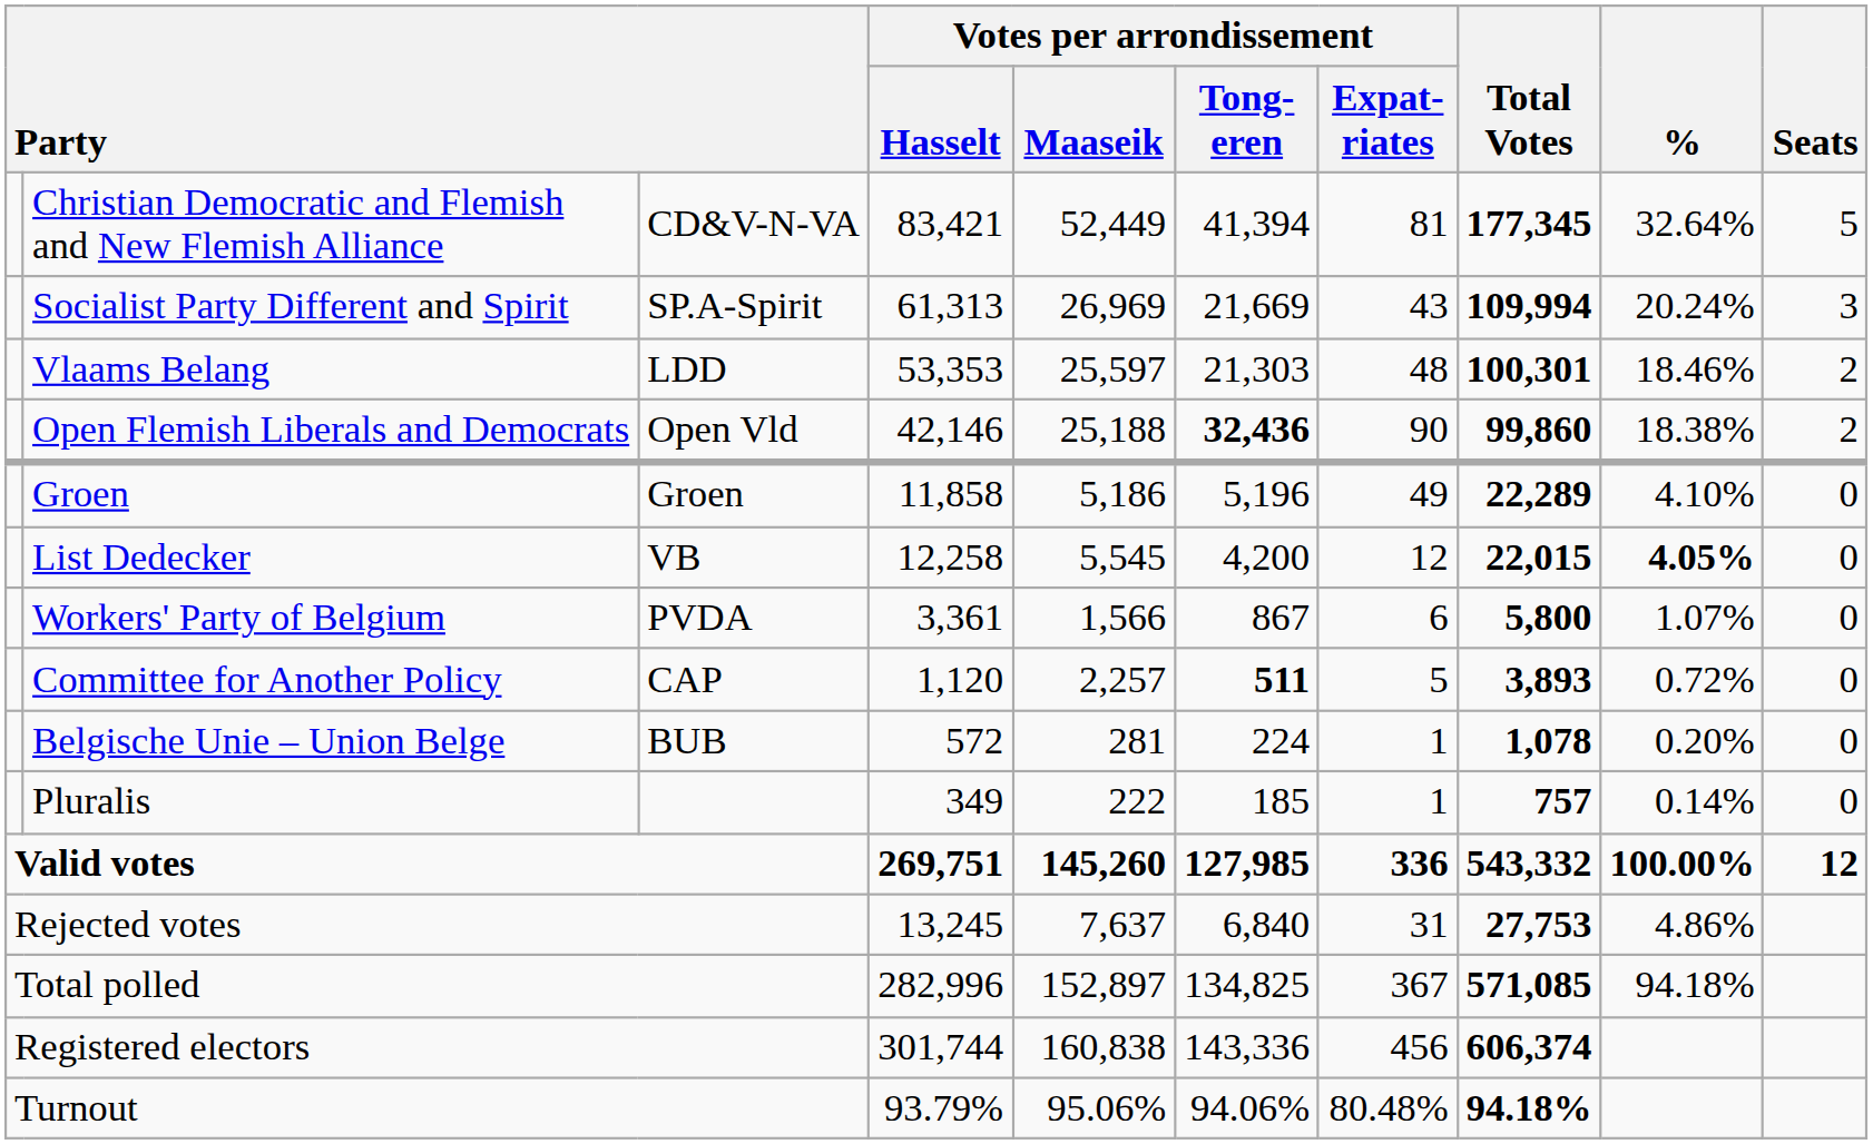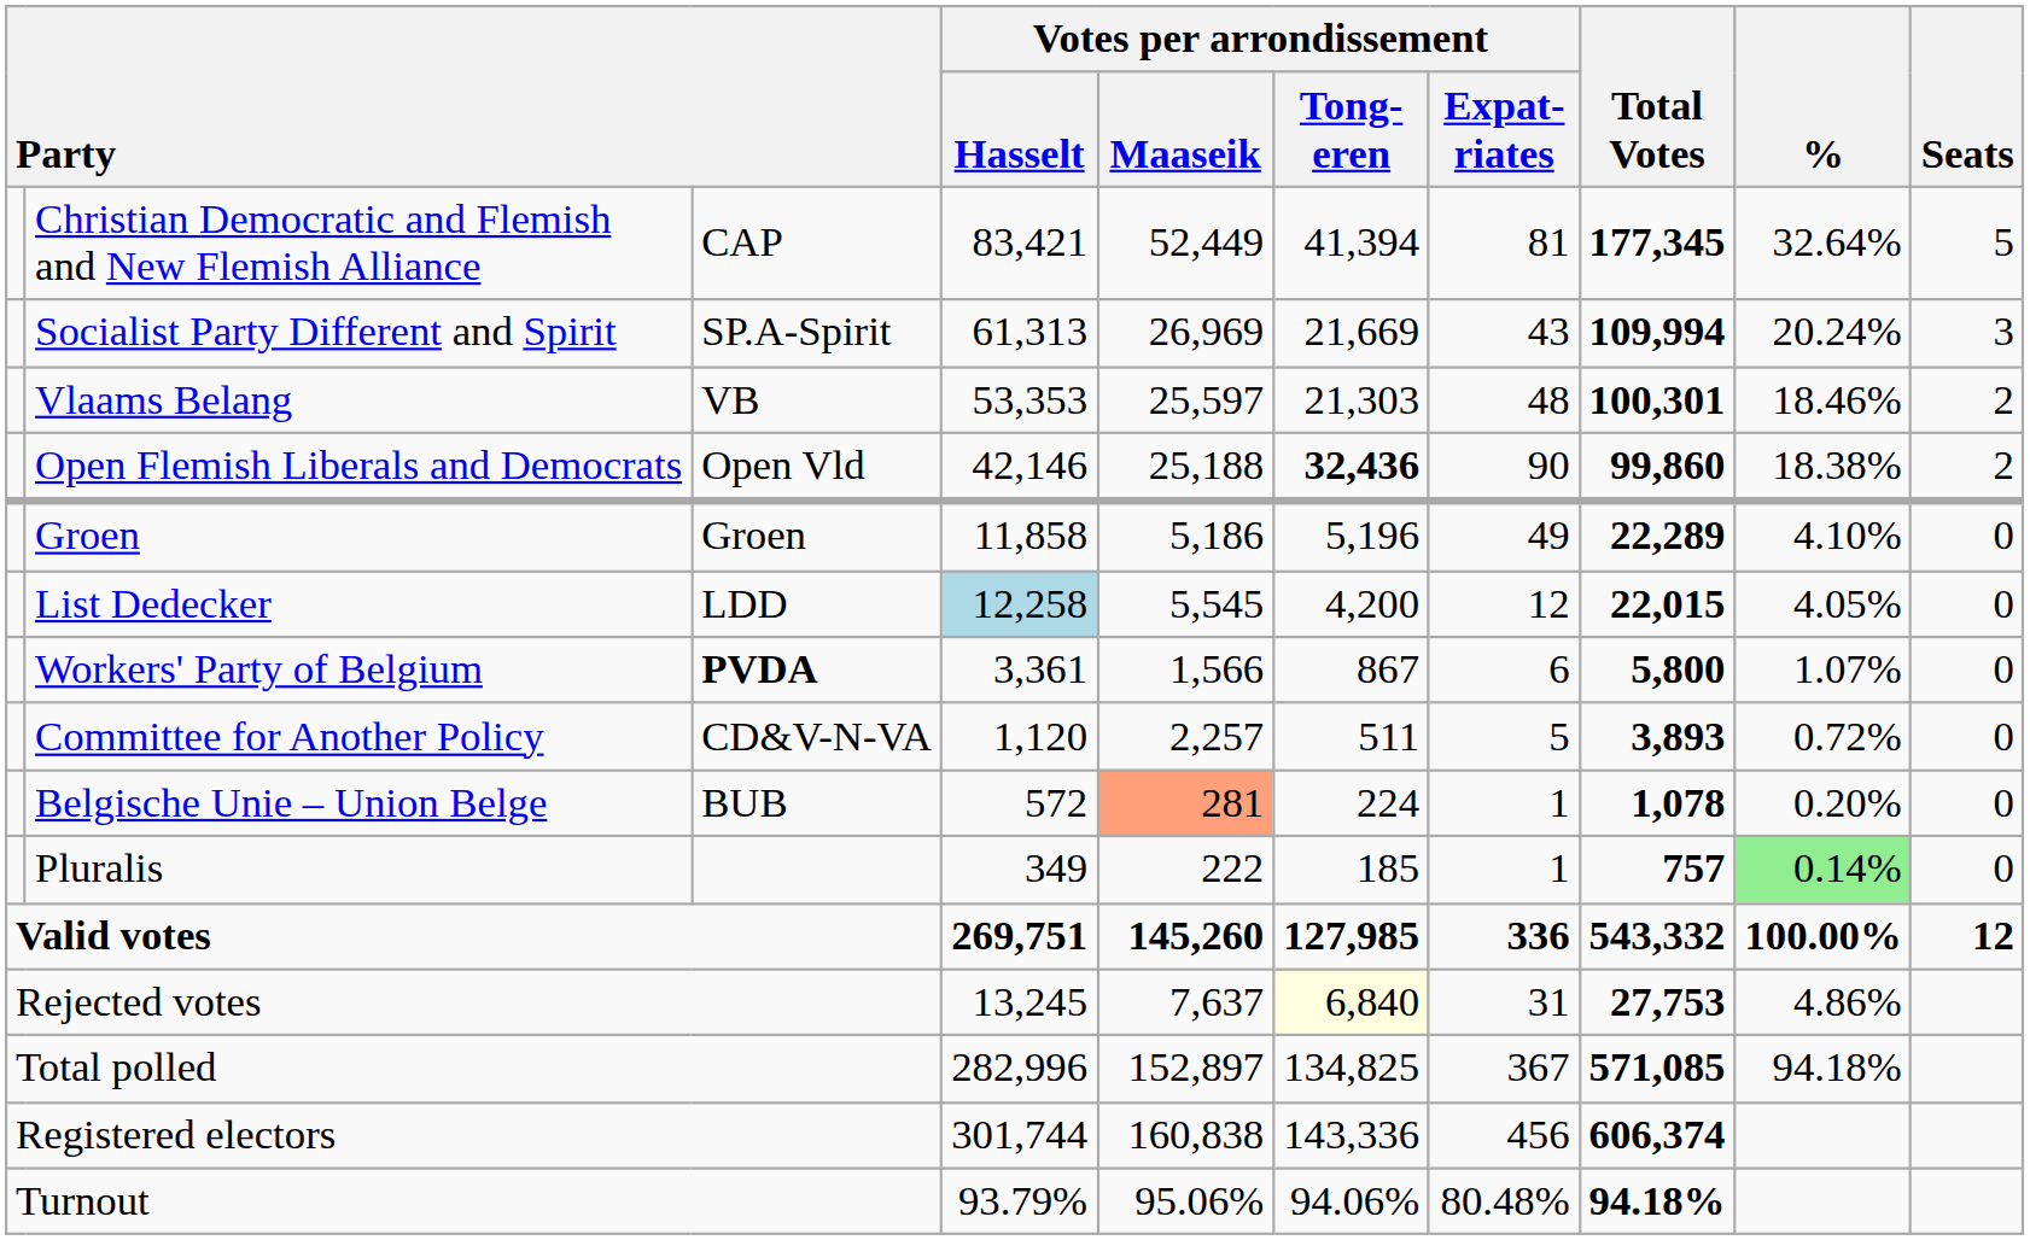 <table class="wikitable" border="1" style="text-align:right;">
 <tr>
 <th style="text-align:left;" valign=bottom rowspan=2 colspan=3>Party</th>
 <th colspan=4>Votes per arrondissement</th>
 <th align=center valign=bottom rowspan=2 width="50">Total Votes</th>
 <th align=center valign=bottom rowspan=2 width="50">%</th>
 <th align=center valign=bottom rowspan=2>Seats</th>
 </tr>
 <tr>
 <th align=center valign=bottom width="50"><a href='#'>Hasselt</a></th>
 <th align=center valign=bottom width="60"><a href='#'>Maaseik</a></th>
 <th align=center valign=bottom width="50"><a href='#'>Tong- eren</a></th>
 <th align=center valign=bottom width="50"><a href='#'>Expat- riates</a></th>
 </tr>
 <tr>
 <td></td>
 <td align=left><a href='#'>Christian Democratic and Flemish</a><br>and <a href='#'>New Flemish Alliance</a></td>
-<td align=left>CD&V-N-VA</td>
+<td align=left>CAP</td>
 <td>83,421</td>
 <td>52,449</td>
 <td>41,394</td>
 <td>81</td>
 <td><strong>177,345</strong></td>
 <td>32.64%</td>
 <td>5</td>
 </tr>
 <tr>
 <td></td>
 <td align=left><a href='#'>Socialist Party Different</a> and <a href='#'>Spirit</a></td>
 <td align=left>SP.A-Spirit</td>
 <td>61,313</td>
 <td>26,969</td>
 <td>21,669</td>
 <td>43</td>
 <td><strong>109,994</strong></td>
 <td>20.24%</td>
 <td>3</td>
 </tr>
 <tr>
 <td></td>
 <td align=left><a href='#'>Vlaams Belang</a></td>
-<td align=left>LDD</td>
+<td align=left>VB</td>
 <td>53,353</td>
 <td>25,597</td>
 <td>21,303</td>
 <td>48</td>
 <td><strong>100,301</strong></td>
 <td>18.46%</td>
 <td>2</td>
 </tr>
 <tr>
 <td></td>
 <td align=left style="white-space: nowrap;"><a href='#'>Open Flemish Liberals and Democrats</a></td>
 <td align=left style="white-space: nowrap;">Open Vld</td>
 <td>42,146</td>
 <td>25,188</td>
 <td><strong>32,436</strong></td>
 <td>90</td>
 <td><strong>99,860</strong></td>
 <td>18.38%</td>
 <td>2</td>
 </tr>
 <tr style="border-top:3px solid darkgray;">
 <td></td>
 <td align=left><a href='#'>Groen</a></td>
 <td align=left>Groen</td>
 <td>11,858</td>
 <td>5,186</td>
 <td>5,196</td>
 <td>49</td>
 <td><strong>22,289</strong></td>
 <td>4.10%</td>
 <td>0</td>
 </tr>
 <tr>
 <td></td>
 <td align=left><a href='#'>List Dedecker</a></td>
-<td align=left>VB</td>
-<td>12,258</td>
+<td align=left>LDD</td>
+<td style="background: lightblue;">12,258</td>
 <td>5,545</td>
 <td>4,200</td>
 <td>12</td>
 <td><strong>22,015</strong></td>
-<td><strong>4.05%</strong></td>
+<td>4.05%</td>
 <td>0</td>
 </tr>
 <tr>
 <td></td>
 <td align=left><a href='#'>Workers' Party of Belgium</a></td>
-<td align=left>PVDA</td>
+<td align=left><strong>PVDA</strong></td>
 <td>3,361</td>
 <td>1,566</td>
 <td>867</td>
 <td>6</td>
 <td><strong>5,800</strong></td>
 <td>1.07%</td>
 <td>0</td>
 </tr>
 <tr>
 <td></td>
 <td align=left><a href='#'>Committee for Another Policy</a></td>
-<td align=left>CAP</td>
+<td align=left>CD&V-N-VA</td>
 <td>1,120</td>
 <td>2,257</td>
-<td><strong>511</strong></td>
+<td>511</td>
 <td>5</td>
 <td><strong>3,893</strong></td>
 <td>0.72%</td>
 <td>0</td>
 </tr>
 <tr>
 <td></td>
 <td align=left><a href='#'>Belgische Unie – Union Belge</a></td>
 <td align=left>BUB</td>
 <td>572</td>
-<td>281</td>
+<td style="background: lightsalmon;">281</td>
 <td>224</td>
 <td>1</td>
 <td><strong>1,078</strong></td>
 <td>0.20%</td>
 <td>0</td>
 </tr>
 <tr>
 <td></td>
 <td align=left>Pluralis</td>
 <td align=left></td>
 <td>349</td>
 <td>222</td>
 <td>185</td>
 <td>1</td>
 <td><strong>757</strong></td>
-<td>0.14%</td>
+<td style="background: lightgreen;">0.14%</td>
 <td>0</td>
 </tr>
 <tr style="font-weight:bold">
 <td align=left colspan=3>Valid votes</td>
 <td>269,751</td>
 <td>145,260</td>
 <td>127,985</td>
 <td>336</td>
 <td>543,332</td>
 <td>100.00%</td>
 <td>12</td>
 </tr>
 <tr>
 <td align=left colspan=3>Rejected votes</td>
 <td>13,245</td>
 <td>7,637</td>
-<td>6,840</td>
+<td style="background: lightyellow;">6,840</td>
 <td>31</td>
 <td><strong>27,753</strong></td>
 <td>4.86%</td>
 <td></td>
 </tr>
 <tr>
 <td align=left colspan=3>Total polled</td>
 <td>282,996</td>
 <td>152,897</td>
 <td>134,825</td>
 <td>367</td>
 <td><strong>571,085</strong></td>
 <td>94.18%</td>
 <td></td>
 </tr>
 <tr>
 <td align=left colspan=3>Registered electors</td>
 <td>301,744</td>
 <td>160,838</td>
 <td>143,336</td>
 <td>456</td>
 <td><strong>606,374</strong></td>
 <td></td>
 <td></td>
 </tr>
 <tr>
 <td align=left colspan=3>Turnout</td>
 <td>93.79%</td>
 <td>95.06%</td>
 <td>94.06%</td>
 <td>80.48%</td>
 <td><strong>94.18%</strong></td>
 <td></td>
 <td></td>
 </tr>
 </table>
